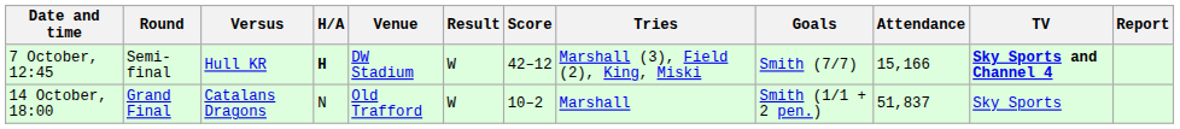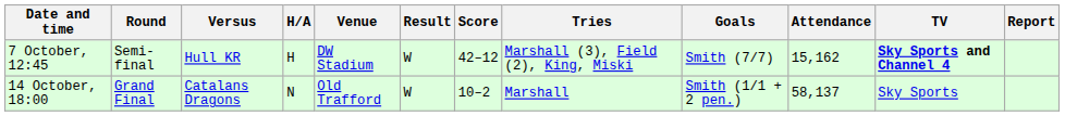 <table class="wikitable" style="font-size:85%;">
 <tr>
 <th>Date and time</th>
 <th>Round</th>
 <th>Versus</th>
 <th>H/A</th>
 <th>Venue</th>
 <th>Result</th>
 <th>Score</th>
 <th>Tries</th>
 <th>Goals</th>
 <th>Attendance</th>
 <th>TV</th>
 <th>Report</th>
 </tr>
 <tr style="background:#ddffdd;">
 <td>7 October, 12:45</td>
 <td>Semi-final</td>
 <td> <a href='#'>Hull KR</a></td>
-<td><strong>H</strong></td>
+<td>H</td>
 <td><a href='#'>DW Stadium</a></td>
 <td>W</td>
 <td>42–12</td>
 <td><a href='#'>Marshall</a> (3), <a href='#'>Field</a> (2), <a href='#'>King</a>, <a href='#'>Miski</a></td>
 <td><a href='#'>Smith</a> (7/7)</td>
-<td>15,166</td>
+<td>15,162</td>
 <td><strong><a href='#'>Sky Sports</a> and <a href='#'>Channel 4</a></strong></td>
 <td></td>
 </tr>
 <tr style="background:#ddffdd;">
 <td>14 October, 18:00</td>
 <td><a href='#'>Grand Final</a></td>
 <td> <a href='#'>Catalans Dragons</a></td>
 <td>N</td>
 <td><a href='#'>Old Trafford</a></td>
 <td>W</td>
 <td>10–2</td>
 <td><a href='#'>Marshall</a></td>
 <td><a href='#'>Smith</a> (1/1 + 2 <a href='#'>pen.</a>)</td>
-<td>51,837</td>
+<td>58,137</td>
 <td><a href='#'>Sky Sports</a></td>
 <td></td>
 </tr>
 </table>
